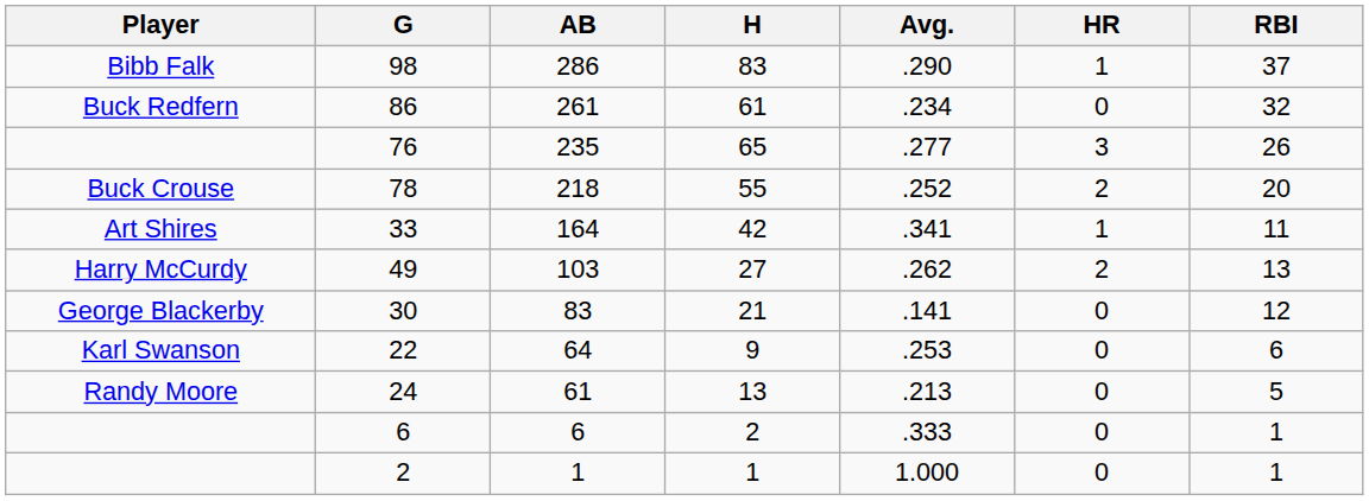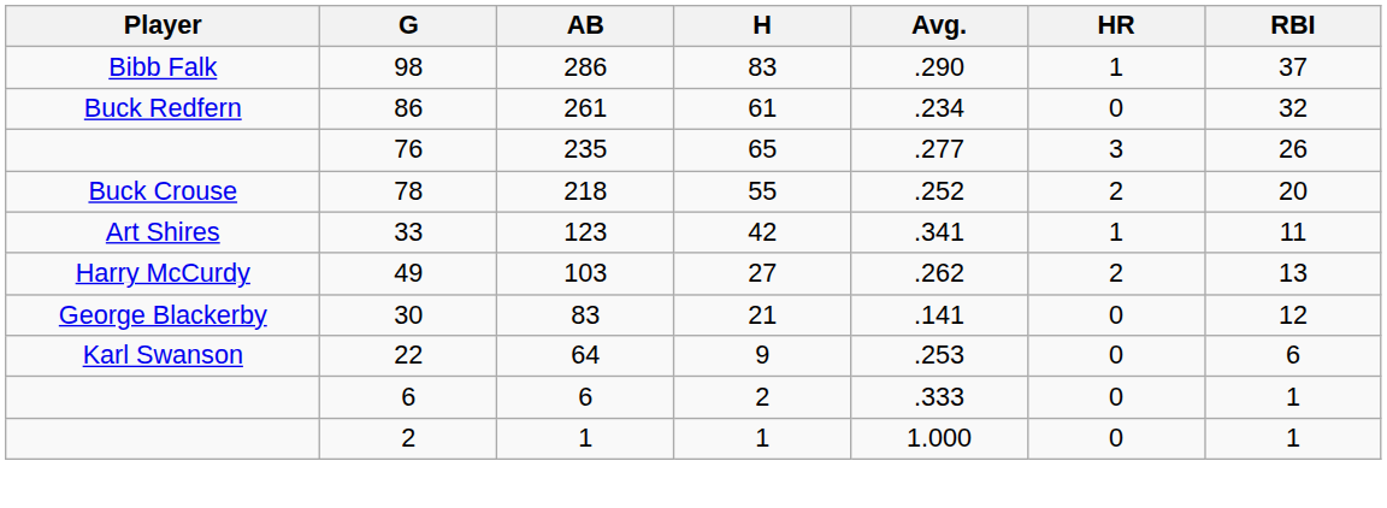 <table class="wikitable sortable">
 <tr>
 <th bgcolor="#DDDDFF" width="16%">Player</th>
 <th bgcolor="#DDDDFF" width="9%">G</th>
 <th bgcolor="#DDDDFF" width="9%">AB</th>
 <th bgcolor="#DDDDFF" width="9%">H</th>
 <th bgcolor="#DDDDFF" width="9%">Avg.</th>
 <th bgcolor="#DDDDFF" width="9%">HR</th>
 <th bgcolor="#DDDDFF" width="9%">RBI</th>
 </tr>
 <tr align="center">
 <td><a href='#'>Bibb Falk</a></td>
 <td>98</td>
 <td>286</td>
 <td>83</td>
 <td>.290</td>
 <td>1</td>
 <td>37</td>
 </tr>
 <tr align="center">
 <td><a href='#'>Buck Redfern</a></td>
 <td>86</td>
 <td>261</td>
 <td>61</td>
 <td>.234</td>
 <td>0</td>
 <td>32</td>
 </tr>
 <tr align="center">
 <td></td>
 <td>76</td>
 <td>235</td>
 <td>65</td>
 <td>.277</td>
 <td>3</td>
 <td>26</td>
 </tr>
 <tr align="center">
 <td><a href='#'>Buck Crouse</a></td>
 <td>78</td>
 <td>218</td>
 <td>55</td>
 <td>.252</td>
 <td>2</td>
 <td>20</td>
 </tr>
 <tr align="center">
 <td><a href='#'>Art Shires</a></td>
 <td>33</td>
-<td>164</td>
+<td>123</td>
 <td>42</td>
 <td>.341</td>
 <td>1</td>
 <td>11</td>
 </tr>
 <tr align="center">
 <td><a href='#'>Harry McCurdy</a></td>
 <td>49</td>
 <td>103</td>
 <td>27</td>
 <td>.262</td>
 <td>2</td>
 <td>13</td>
 </tr>
 <tr align="center">
 <td><a href='#'>George Blackerby</a></td>
 <td>30</td>
 <td>83</td>
 <td>21</td>
 <td>.141</td>
 <td>0</td>
 <td>12</td>
 </tr>
 <tr align="center">
 <td><a href='#'>Karl Swanson</a></td>
 <td>22</td>
 <td>64</td>
 <td>9</td>
 <td>.253</td>
 <td>0</td>
 <td>6</td>
 </tr>
 <tr align="center">
-<td><a href='#'>Randy Moore</a></td>
-<td>24</td>
-<td>61</td>
-<td>13</td>
-<td>.213</td>
-<td>0</td>
-<td>5</td>
-</tr>
-<tr align="center">
 <td></td>
 <td>6</td>
 <td>6</td>
 <td>2</td>
 <td>.333</td>
 <td>0</td>
 <td>1</td>
 </tr>
 <tr align="center">
 <td></td>
 <td>2</td>
 <td>1</td>
 <td>1</td>
 <td>1.000</td>
 <td>0</td>
 <td>1</td>
 </tr>
 </table>
